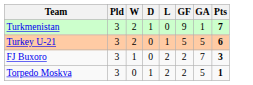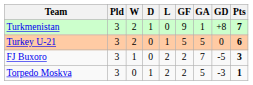 <table class="wikitable" style="text-align: center;">
 <tr>
 <th width=165>Team</th>
 <th width=20>Pld</th>
 <th width=20>W</th>
 <th width=20>D</th>
 <th width=20>L</th>
 <th width=20>GF</th>
 <th width=20>GA</th>
+<th width=20>GD</th>
 <th width=20>Pts</th>
 </tr>
 <tr bgcolor="#ccffcc">
 <td align=left> <a href='#'>Turkmenistan</a></td>
 <td>3</td>
 <td>2</td>
 <td>1</td>
 <td>0</td>
 <td>9</td>
 <td>1</td>
+<td>+8</td>
 <td><strong>7</strong></td>
 </tr>
 <tr bgcolor="#FFCBA4">
 <td align=left> <a href='#'>Turkey U-21</a></td>
 <td>3</td>
 <td>2</td>
 <td>0</td>
 <td>1</td>
 <td>5</td>
 <td>5</td>
+<td>0</td>
 <td><strong>6</strong></td>
 </tr>
 <tr>
 <td align=left> <a href='#'>FJ Buxoro</a></td>
 <td>3</td>
 <td>1</td>
 <td>0</td>
 <td>2</td>
 <td>2</td>
 <td>7</td>
+<td>-5</td>
 <td><strong>3</strong></td>
 </tr>
 <tr>
 <td align=left> <a href='#'>Torpedo Moskva</a></td>
 <td>3</td>
 <td>0</td>
 <td>1</td>
 <td>2</td>
 <td>2</td>
 <td>5</td>
+<td>-3</td>
 <td><strong>1</strong></td>
 </tr>
 </table>
